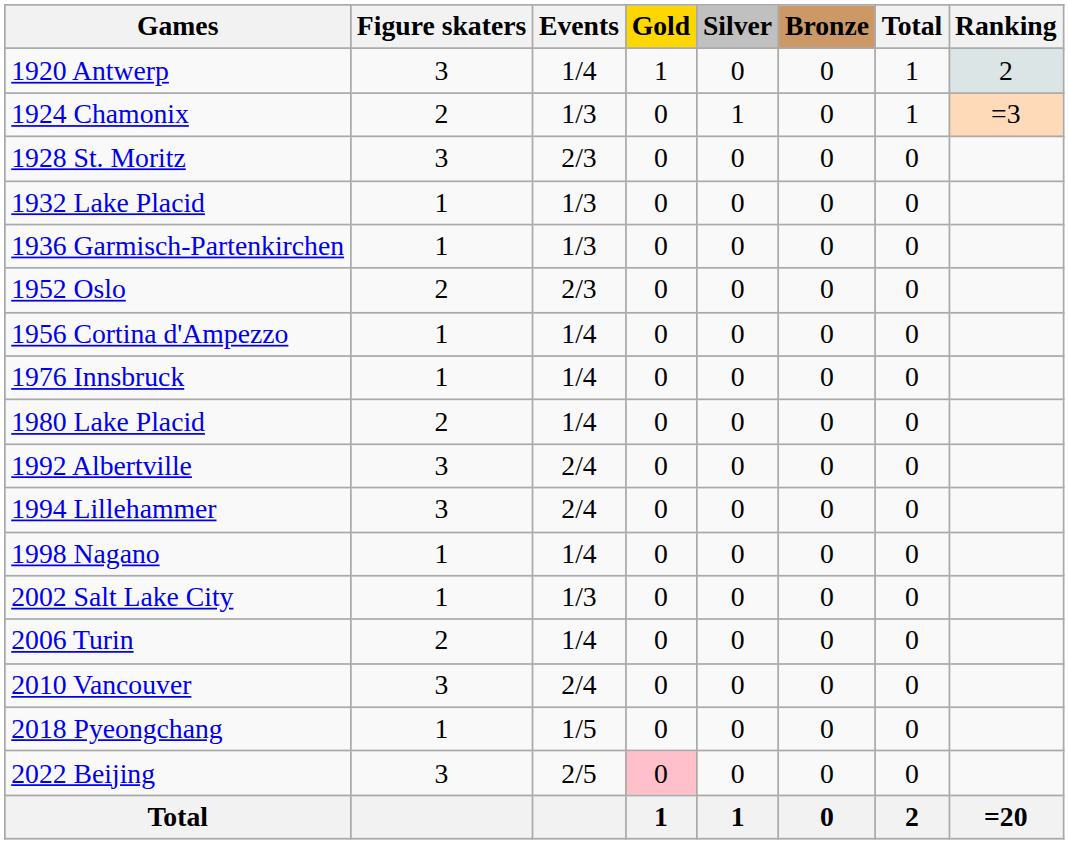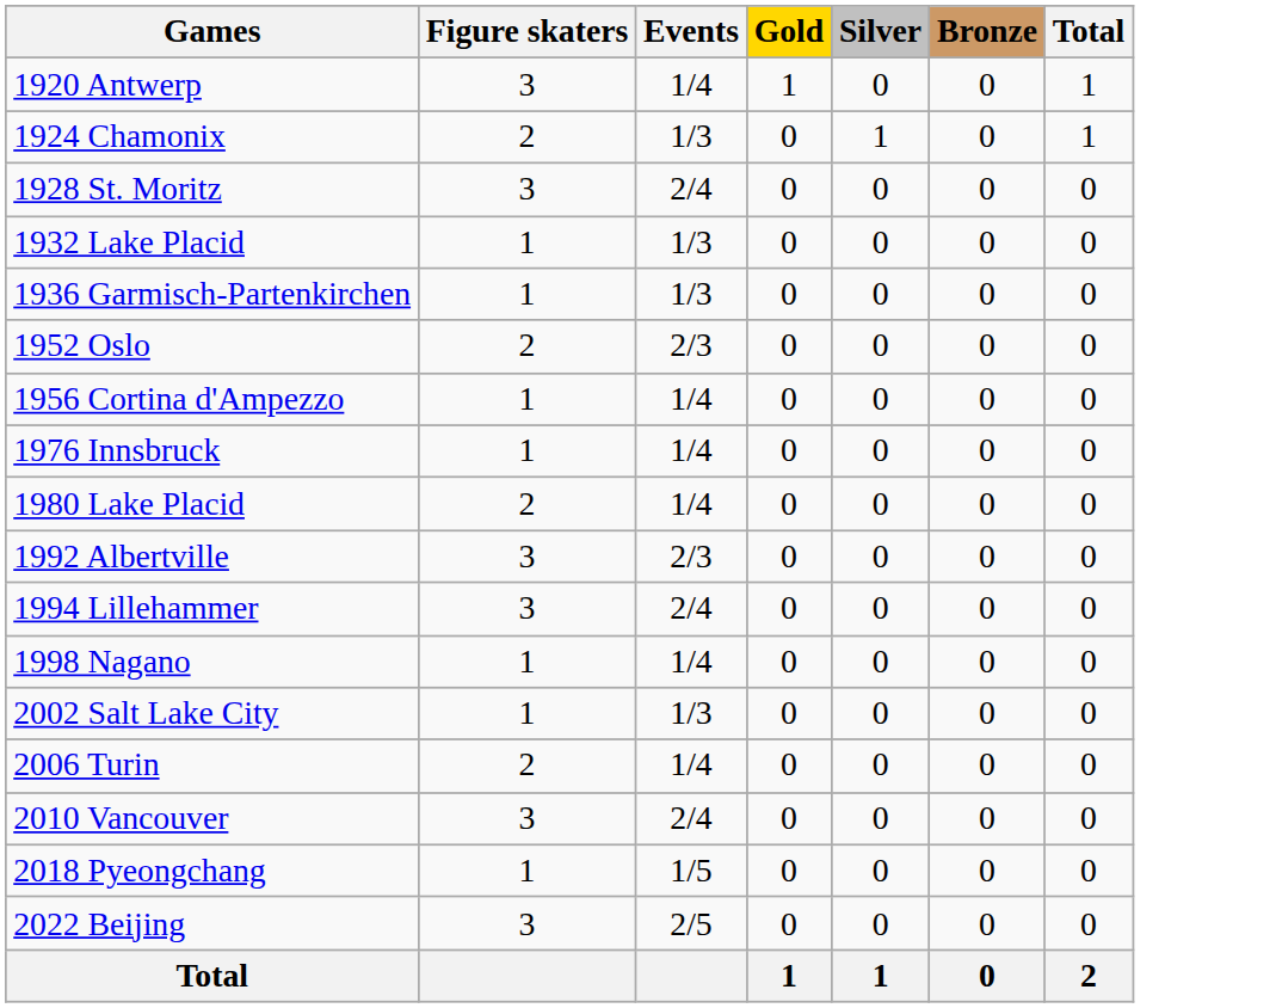 <table class="wikitable sortable" style="text-align:center">
 <tr>
 <th>Games</th>
 <th>Figure skaters</th>
 <th>Events</th>
 <th style="background-color:gold;">Gold</th>
 <th style="background-color:silver;">Silver</th>
 <th style="background-color:#c96;">Bronze</th>
 <th>Total</th>
-<th>Ranking</th>
 </tr>
 <tr>
 <td align=left><a href='#'>1920 Antwerp</a></td>
 <td>3</td>
 <td>1/4</td>
 <td>1</td>
 <td>0</td>
 <td>0</td>
 <td>1</td>
-<td bgcolor=dce5e5>2</td>
 </tr>
 <tr>
 <td align=left><a href='#'>1924 Chamonix</a></td>
 <td>2</td>
 <td>1/3</td>
 <td>0</td>
 <td>1</td>
 <td>0</td>
 <td>1</td>
-<td bgcolor=ffdab9>=3</td>
 </tr>
 <tr>
 <td align=left><a href='#'>1928 St. Moritz</a></td>
 <td>3</td>
-<td>2/3</td>
+<td>2/4</td>
 <td>0</td>
 <td>0</td>
 <td>0</td>
 <td>0</td>
-<td></td>
 </tr>
 <tr>
 <td align=left><a href='#'>1932 Lake Placid</a></td>
 <td>1</td>
 <td>1/3</td>
 <td>0</td>
 <td>0</td>
 <td>0</td>
 <td>0</td>
-<td></td>
 </tr>
 <tr>
 <td align=left><a href='#'>1936 Garmisch-Partenkirchen</a></td>
 <td>1</td>
 <td>1/3</td>
 <td>0</td>
 <td>0</td>
 <td>0</td>
 <td>0</td>
-<td></td>
 </tr>
 <tr>
 <td align=left><a href='#'>1952 Oslo</a></td>
 <td>2</td>
 <td>2/3</td>
 <td>0</td>
 <td>0</td>
 <td>0</td>
 <td>0</td>
-<td></td>
 </tr>
 <tr>
 <td align=left><a href='#'>1956 Cortina d'Ampezzo</a></td>
 <td>1</td>
 <td>1/4</td>
 <td>0</td>
 <td>0</td>
 <td>0</td>
 <td>0</td>
-<td></td>
 </tr>
 <tr>
 <td align=left><a href='#'>1976 Innsbruck</a></td>
 <td>1</td>
 <td>1/4</td>
 <td>0</td>
 <td>0</td>
 <td>0</td>
 <td>0</td>
-<td></td>
 </tr>
 <tr>
 <td align=left><a href='#'>1980 Lake Placid</a></td>
 <td>2</td>
 <td>1/4</td>
 <td>0</td>
 <td>0</td>
 <td>0</td>
 <td>0</td>
-<td></td>
 </tr>
 <tr>
 <td align=left><a href='#'>1992 Albertville</a></td>
 <td>3</td>
-<td>2/4</td>
+<td>2/3</td>
 <td>0</td>
 <td>0</td>
 <td>0</td>
 <td>0</td>
-<td></td>
 </tr>
 <tr>
 <td align=left><a href='#'>1994 Lillehammer</a></td>
 <td>3</td>
 <td>2/4</td>
 <td>0</td>
 <td>0</td>
 <td>0</td>
 <td>0</td>
-<td></td>
 </tr>
 <tr>
 <td align=left><a href='#'>1998 Nagano</a></td>
 <td>1</td>
 <td>1/4</td>
 <td>0</td>
 <td>0</td>
 <td>0</td>
 <td>0</td>
-<td></td>
 </tr>
 <tr>
 <td align=left><a href='#'>2002 Salt Lake City</a></td>
 <td>1</td>
 <td>1/3</td>
 <td>0</td>
 <td>0</td>
 <td>0</td>
 <td>0</td>
-<td></td>
 </tr>
 <tr>
 <td align=left><a href='#'>2006 Turin</a></td>
 <td>2</td>
 <td>1/4</td>
 <td>0</td>
 <td>0</td>
 <td>0</td>
 <td>0</td>
-<td></td>
 </tr>
 <tr>
 <td align=left><a href='#'>2010 Vancouver</a></td>
 <td>3</td>
 <td>2/4</td>
 <td>0</td>
 <td>0</td>
 <td>0</td>
 <td>0</td>
-<td></td>
 </tr>
 <tr>
 <td align=left><a href='#'>2018 Pyeongchang</a></td>
 <td>1</td>
 <td>1/5</td>
 <td>0</td>
 <td>0</td>
 <td>0</td>
 <td>0</td>
-<td></td>
 </tr>
 <tr>
 <td align=left><a href='#'>2022 Beijing</a></td>
 <td>3</td>
 <td>2/5</td>
-<td style="background: pink;">0</td>
 <td>0</td>
 <td>0</td>
 <td>0</td>
-<td></td>
+<td>0</td>
 </tr>
 <tr>
 <th>Total</th>
 <th></th>
 <th></th>
 <th>1</th>
 <th>1</th>
 <th>0</th>
 <th>2</th>
-<th>=20</th>
 </tr>
 </table>
